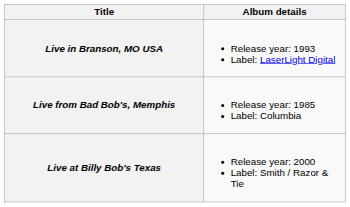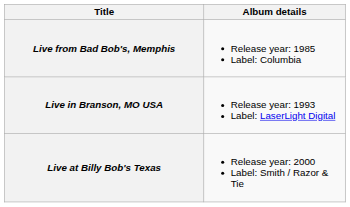 <table class="wikitable plainrowheaders" style="text-align:center;">
 <tr>
 <th style="width:20em;">Title</th>
 <th style="width:14em;">Album details</th>
 </tr>
 <tr>
+<th scope="row"><em>Live from Bad Bob's, Memphis</em><br></th>
+<td align="left"><br><ul><li>Release year: 1985</li><li>Label: Columbia</li></ul></td>
+</tr>
+<tr>
 <th scope="row"><em>Live in Branson, MO USA</em></th>
 <td align="left"><br><ul><li>Release year: 1993</li><li>Label: <a href='#'>LaserLight Digital</a></li></ul></td>
-</tr>
-<tr>
-<th scope="row"><em>Live from Bad Bob's, Memphis</em><br></th>
-<td align="left"><br><ul><li>Release year: 1985</li><li>Label: Columbia</li></ul></td>
 </tr>
 <tr>
 <th scope="row"><em>Live at Billy Bob's Texas</em><br></th>
 <td align="left"><br><ul><li>Release year: 2000</li><li>Label: Smith / Razor & Tie</li></ul></td>
 </tr>
 </table>
